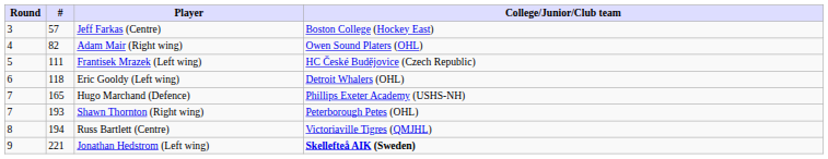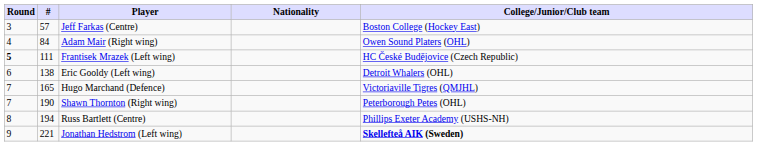 <table class="wikitable">
 <tr>
 <th style="background:#ddf; width:2.75%;">Round</th>
 <th style="background:#ddf; width:2.75%;">#</th>
 <th style="background:#ddf; width:22.0%;">Player</th>
+<th style="background:#ddf; width:16.5%;">Nationality</th>
 <th style="background:#ddf; width:50.0%;">College/Junior/Club team</th>
 </tr>
 <tr>
 <td>3</td>
 <td>57</td>
 <td><a href='#'>Jeff Farkas</a> (Centre)</td>
+<td></td>
 <td><a href='#'>Boston College</a> (<a href='#'>Hockey East</a>)</td>
 </tr>
 <tr>
 <td>4</td>
-<td>82</td>
+<td>84</td>
 <td><a href='#'>Adam Mair</a> (Right wing)</td>
+<td></td>
 <td><a href='#'>Owen Sound Platers</a> (<a href='#'>OHL</a>)</td>
 </tr>
 <tr>
-<td>5</td>
+<td><strong>5</strong></td>
 <td>111</td>
 <td><a href='#'>Frantisek Mrazek</a> (Left wing)</td>
+<td></td>
 <td><a href='#'>HC České Budějovice</a> (Czech Republic)</td>
 </tr>
 <tr>
 <td>6</td>
-<td>118</td>
+<td>138</td>
 <td>Eric Gooldy (Left wing)</td>
+<td></td>
 <td><a href='#'>Detroit Whalers</a> (OHL)</td>
 </tr>
 <tr>
 <td>7</td>
 <td>165</td>
 <td>Hugo Marchand (Defence)</td>
-<td><a href='#'>Phillips Exeter Academy</a> (USHS-NH)</td>
+<td></td>
+<td><a href='#'>Victoriaville Tigres</a> (<a href='#'>QMJHL</a>)</td>
 </tr>
 <tr>
 <td>7</td>
-<td>193</td>
+<td>190</td>
 <td><a href='#'>Shawn Thornton</a> (Right wing)</td>
+<td></td>
 <td><a href='#'>Peterborough Petes</a> (OHL)</td>
 </tr>
 <tr>
 <td>8</td>
 <td>194</td>
 <td>Russ Bartlett (Centre)</td>
-<td><a href='#'>Victoriaville Tigres</a> (<a href='#'>QMJHL</a>)</td>
+<td></td>
+<td><a href='#'>Phillips Exeter Academy</a> (USHS-NH)</td>
 </tr>
 <tr>
 <td>9</td>
 <td>221</td>
 <td><a href='#'>Jonathan Hedstrom</a> (Left wing)</td>
+<td></td>
 <td><strong><a href='#'>Skellefteå AIK</a> (Sweden)</strong></td>
 </tr>
 </table>
